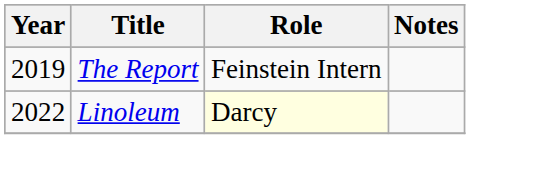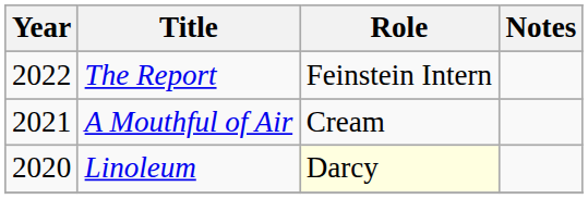 <table class="wikitable">
 <tr>
 <th>Year</th>
 <th>Title</th>
 <th>Role</th>
 <th>Notes</th>
 </tr>
 <tr>
-<td>2019</td>
+<td>2022</td>
 <td><em><a href='#'>The Report</a></em></td>
 <td>Feinstein Intern</td>
 <td></td>
 </tr>
 <tr>
-<td>2022</td>
+<td>2021</td>
+<td><em><a href='#'>A Mouthful of Air</a></em></td>
+<td>Cream</td>
+<td></td>
+</tr>
+<tr>
+<td>2020</td>
 <td><em><a href='#'>Linoleum</a></em></td>
 <td style="background: lightyellow;">Darcy</td>
 <td></td>
 </tr>
 <tr>
 </tr>
 </table>
